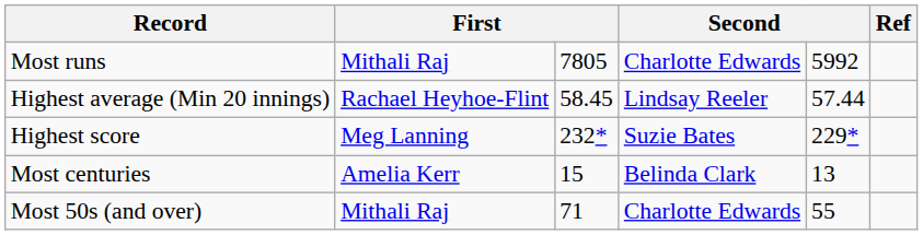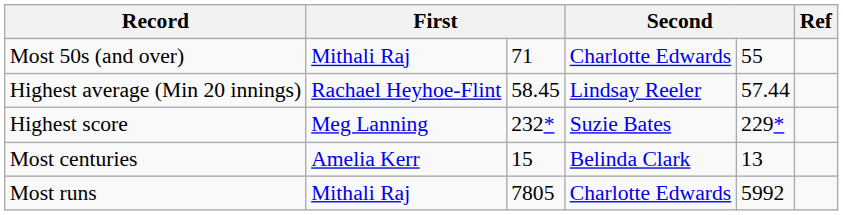 <table class="wikitable">
 <tr>
 <th colspan="1">Record</th>
 <th colspan="2">First</th>
 <th colspan="2">Second</th>
 <th>Ref</th>
 </tr>
 <tr>
-<td>Most runs</td>
+<td>Most 50s (and over)</td>
 <td> <a href='#'>Mithali Raj</a></td>
-<td>7805</td>
+<td>71</td>
 <td> <a href='#'>Charlotte Edwards</a></td>
-<td>5992</td>
+<td>55</td>
 <td></td>
 </tr>
 <tr>
 <td>Highest average (Min 20 innings)</td>
 <td> <a href='#'>Rachael Heyhoe-Flint</a></td>
 <td>58.45</td>
 <td> <a href='#'>Lindsay Reeler</a></td>
 <td>57.44</td>
 <td></td>
 </tr>
 <tr>
 <td>Highest score</td>
 <td> <a href='#'>Meg Lanning</a></td>
 <td>232<a href='#'>*</a></td>
 <td> <a href='#'>Suzie Bates</a></td>
 <td>229<a href='#'>*</a></td>
 <td></td>
 </tr>
 <tr>
 <td>Most centuries</td>
 <td> <a href='#'>Amelia Kerr</a></td>
 <td>15</td>
 <td> <a href='#'>Belinda Clark</a></td>
 <td>13</td>
 <td></td>
 </tr>
 <tr>
-<td>Most 50s (and over)</td>
+<td>Most runs</td>
 <td> <a href='#'>Mithali Raj</a></td>
-<td>71</td>
+<td>7805</td>
 <td> <a href='#'>Charlotte Edwards</a></td>
-<td>55</td>
+<td>5992</td>
 <td></td>
 </tr>
 </table>
